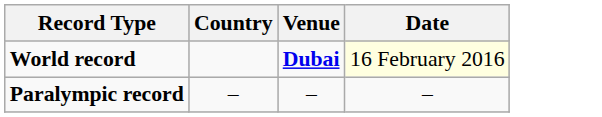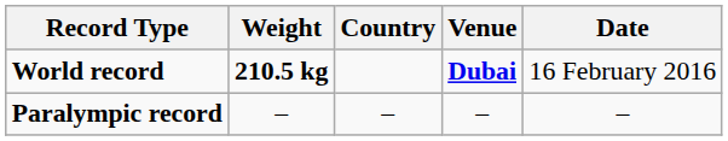 <table class="wikitable" style="font-size:90%">
 <tr>
 <th>Record Type</th>
+<th>Weight</th>
 <th>Country</th>
 <th>Venue</th>
 <th>Date</th>
 </tr>
 <tr>
 <td><strong>World record</strong></td>
+<td><strong>210.5 kg</strong></td>
 <td></td>
 <td><strong><a href='#'>Dubai</a></strong></td>
-<td style="background: lightyellow;">16 February 2016</td>
+<td>16 February 2016</td>
 </tr>
 <tr>
 <td><strong>Paralympic record</strong></td>
 <td align="center">–</td>
 <td align="center">–</td>
 <td align="center">–</td>
+<td align="center">–</td>
 </tr>
 </table>
